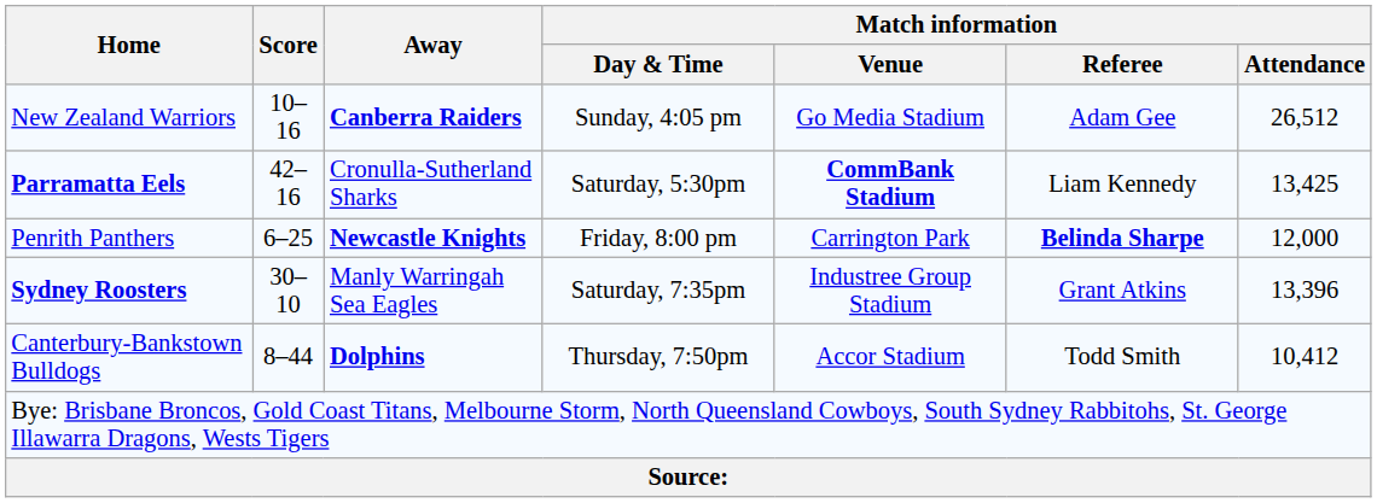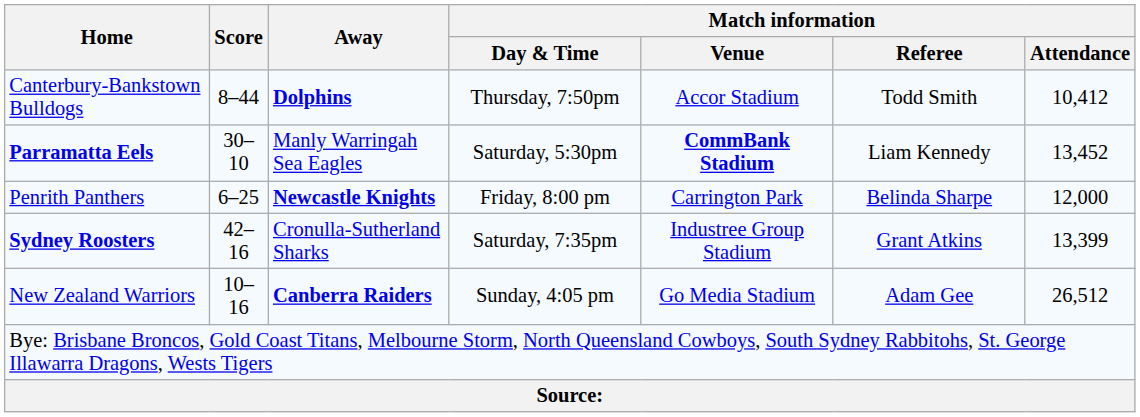 <table class="wikitable" style="border-collapse:collapse; text-align:center; width:100%;">
 <tr style="text-align:center; background:#f5faff;"  style="background:#c1d8ff;">
 <th rowspan="2">Home</th>
 <th rowspan="2">Score</th>
 <th rowspan="2">Away</th>
 <th colspan="4">Match information</th>
 </tr>
 <tr>
 <th width="17%">Day & Time</th>
 <th width="17%">Venue</th>
 <th width="17%">Referee</th>
 <th width="5%">Attendance</th>
 </tr>
 <tr style="text-align:center; background:#f5faff;">
+<td align="left"> <a href='#'>Canterbury-Bankstown Bulldogs</a></td>
+<td>8–44</td>
+<td align="left"><strong> <a href='#'>Dolphins</a></strong></td>
+<td>Thursday, 7:50pm</td>
+<td><a href='#'>Accor Stadium</a></td>
+<td>Todd Smith</td>
+<td>10,412</td>
+</tr>
+<tr style="text-align:center; background:#f5faff;">
+<td align="left"><strong> <a href='#'>Parramatta Eels</a></strong></td>
+<td>30–10</td>
+<td align="left"> <a href='#'>Manly Warringah Sea Eagles</a></td>
+<td>Saturday, 5:30pm</td>
+<td><strong><a href='#'>CommBank Stadium</a></strong></td>
+<td>Liam Kennedy</td>
+<td>13,452</td>
+</tr>
+<tr style="text-align:center; background:#f5faff;">
+<td align="left"> <a href='#'>Penrith Panthers</a></td>
+<td>6–25</td>
+<td align="left"><strong> <a href='#'>Newcastle Knights</a></strong></td>
+<td>Friday, 8:00 pm</td>
+<td><a href='#'>Carrington Park</a></td>
+<td><a href='#'>Belinda Sharpe</a></td>
+<td>12,000</td>
+</tr>
+<tr style="text-align:center; background:#f5faff;">
+<td align="left"><strong> <a href='#'>Sydney Roosters</a></strong></td>
+<td>42–16</td>
+<td align="left"> <a href='#'>Cronulla-Sutherland Sharks</a></td>
+<td>Saturday, 7:35pm</td>
+<td><a href='#'>Industree Group Stadium</a></td>
+<td><a href='#'>Grant Atkins</a></td>
+<td>13,399</td>
+</tr>
+<tr style="text-align:center; background:#f5faff;">
 <td align="left"> <a href='#'>New Zealand Warriors</a></td>
 <td>10–16</td>
 <td align="left"><strong> <a href='#'>Canberra Raiders</a></strong></td>
 <td>Sunday, 4:05 pm</td>
 <td><a href='#'>Go Media Stadium</a></td>
 <td><a href='#'>Adam Gee</a></td>
 <td>26,512</td>
 </tr>
 <tr style="text-align:center; background:#f5faff;">
-<td align="left"><strong> <a href='#'>Parramatta Eels</a></strong></td>
-<td>42–16</td>
-<td align="left"> <a href='#'>Cronulla-Sutherland Sharks</a></td>
-<td>Saturday, 5:30pm</td>
-<td><strong><a href='#'>CommBank Stadium</a></strong></td>
-<td>Liam Kennedy</td>
-<td>13,425</td>
-</tr>
-<tr style="text-align:center; background:#f5faff;">
-<td align="left"> <a href='#'>Penrith Panthers</a></td>
-<td>6–25</td>
-<td align="left"><strong> <a href='#'>Newcastle Knights</a></strong></td>
-<td>Friday, 8:00 pm</td>
-<td><a href='#'>Carrington Park</a></td>
-<td><strong><a href='#'>Belinda Sharpe</a></strong></td>
-<td>12,000</td>
-</tr>
-<tr style="text-align:center; background:#f5faff;">
-<td align="left"><strong> <a href='#'>Sydney Roosters</a></strong></td>
-<td>30–10</td>
-<td align="left"> <a href='#'>Manly Warringah Sea Eagles</a></td>
-<td>Saturday, 7:35pm</td>
-<td><a href='#'>Industree Group Stadium</a></td>
-<td><a href='#'>Grant Atkins</a></td>
-<td>13,396</td>
-</tr>
-<tr style="text-align:center; background:#f5faff;">
-<td align="left"> <a href='#'>Canterbury-Bankstown Bulldogs</a></td>
-<td>8–44</td>
-<td align="left"><strong> <a href='#'>Dolphins</a></strong></td>
-<td>Thursday, 7:50pm</td>
-<td><a href='#'>Accor Stadium</a></td>
-<td>Todd Smith</td>
-<td>10,412</td>
-</tr>
-<tr style="text-align:center; background:#f5faff;">
 <td colspan="7" align="left">Bye:  <a href='#'>Brisbane Broncos</a>,  <a href='#'>Gold Coast Titans</a>,  <a href='#'>Melbourne Storm</a>,  <a href='#'>North Queensland Cowboys</a>,   <a href='#'>South Sydney Rabbitohs</a>,  <a href='#'>St. George Illawarra Dragons</a>,  <a href='#'>Wests Tigers</a></td>
 </tr>
 <tr>
 <th colspan="7" align="left">Source:</th>
 </tr>
 </table>
